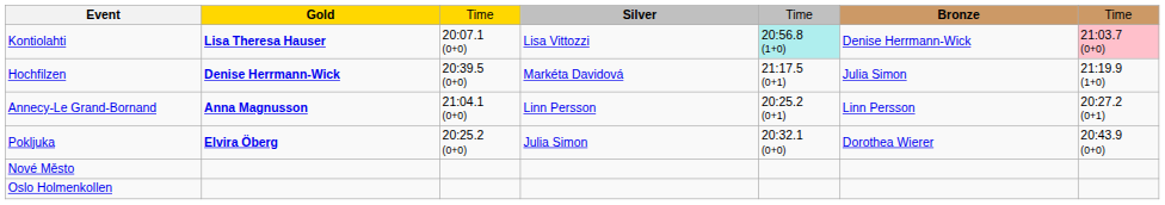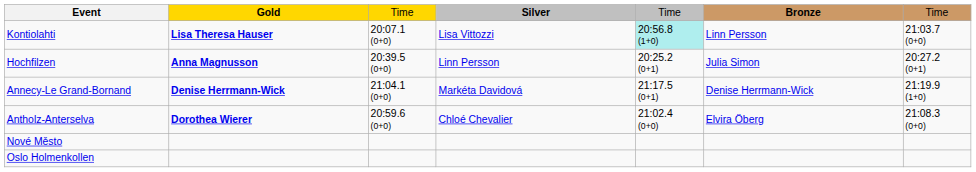 <table class="wikitable" width="75%">
 <tr>
 <th width="180">Event</th>
 <th width="220" style="background:gold">Gold</th>
 <th width="70"  style="background:gold; font-weight:normal;">Time</th>
 <th width="220" style="background:silver">Silver</th>
 <th width="70"  style="background:silver; font-weight:normal;">Time</th>
 <th width="220" style="background:#CC9966">Bronze</th>
 <th width="70"  style="background:#CC9966; font-weight:normal;">Time</th>
 </tr>
 <tr>
 <td><a href='#'> Kontiolahti</a><br></td>
 <td><strong><a href='#'>Lisa Theresa Hauser</a></strong><br><small></small></td>
 <td>20:07.1<br><small>(0+0)</small></td>
 <td><a href='#'>Lisa Vittozzi</a><br><small></small></td>
 <td style="background: paleturquoise;">20:56.8<br><small>(1+0)</small></td>
-<td><a href='#'>Denise Herrmann-Wick</a><br><small></small></td>
-<td style="background: pink;">21:03.7<br><small>(0+0)</small></td>
+<td><a href='#'>Linn Persson</a><br><small></small></td>
+<td>21:03.7<br><small>(0+0)</small></td>
 </tr>
 <tr>
 <td><a href='#'> Hochfilzen</a><br></td>
+<td><strong><a href='#'>Anna Magnusson</a></strong><br><small></small></td>
+<td>20:39.5<br><small>(0+0)</small></td>
+<td><a href='#'>Linn Persson</a><br><small></small></td>
+<td>20:25.2<br><small>(0+1)</small></td>
+<td><a href='#'>Julia Simon</a><br><small></small></td>
+<td>20:27.2<br><small>(0+1)</small></td>
+</tr>
+<tr>
+<td><a href='#'> Annecy-Le Grand-Bornand</a><br></td>
 <td><strong><a href='#'>Denise Herrmann-Wick</a></strong><br><small></small></td>
-<td>20:39.5<br><small>(0+0)</small></td>
+<td>21:04.1<br><small>(0+0)</small></td>
 <td><a href='#'>Markéta Davidová</a><br><small></small></td>
 <td>21:17.5<br><small>(0+1)</small></td>
-<td><a href='#'>Julia Simon</a><br><small></small></td>
+<td><a href='#'>Denise Herrmann-Wick</a><br><small></small></td>
 <td>21:19.9<br><small>(1+0)</small></td>
 </tr>
 <tr>
-<td><a href='#'> Annecy-Le Grand-Bornand</a><br></td>
-<td><strong><a href='#'>Anna Magnusson</a></strong><br><small></small></td>
-<td>21:04.1<br><small>(0+0)</small></td>
-<td><a href='#'>Linn Persson</a><br><small></small></td>
-<td>20:25.2<br><small>(0+1)</small></td>
-<td><a href='#'>Linn Persson</a><br><small></small></td>
-<td>20:27.2<br><small>(0+1)</small></td>
-</tr>
-<tr>
-<td><a href='#'> Pokljuka</a><br></td>
-<td><strong><a href='#'>Elvira Öberg</a></strong><br><small></small></td>
-<td>20:25.2<br><small>(0+0)</small></td>
-<td><a href='#'>Julia Simon</a><br><small></small></td>
-<td>20:32.1<br><small>(0+0)</small></td>
-<td><a href='#'>Dorothea Wierer</a><br><small></small></td>
-<td>20:43.9<br><small>(0+0)</small></td>
+<td><a href='#'> Antholz-Anterselva</a></td>
+<td><strong><a href='#'>Dorothea Wierer</a></strong><br><small></small></td>
+<td>20:59.6<br><small>(0+0)</small></td>
+<td><a href='#'>Chloé Chevalier</a><br><small></small></td>
+<td>21:02.4<br><small>(0+0)</small></td>
+<td><a href='#'>Elvira Öberg</a><br><small></small></td>
+<td>21:08.3<br><small>(0+0)</small></td>
 </tr>
 <tr>
 <td><a href='#'> Nové Město</a></td>
 <td></td>
 <td></td>
 <td></td>
 <td></td>
 <td></td>
 <td></td>
 </tr>
 <tr>
 <td><a href='#'> Oslo Holmenkollen</a></td>
 <td></td>
 <td></td>
 <td></td>
 <td></td>
 <td></td>
 <td></td>
 </tr>
 </table>
